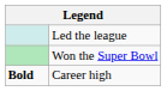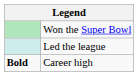 <table class="wikitable">
 <tr>
 <th colspan="2">Legend</th>
+</tr>
+<tr>
+<td style="background:#afe6ba; width:3em;"></td>
+<td>Won the <a href='#'>Super Bowl</a></td>
 </tr>
 <tr>
 <td style="background:#cfecec; width:3em;"></td>
 <td>Led the league</td>
 </tr>
 <tr>
-<td style="background:#afe6ba; width:3em;"></td>
-<td>Won the <a href='#'>Super Bowl</a></td>
-</tr>
-<tr>
 <td style="width:3em"><strong>Bold</strong></td>
 <td>Career high</td>
 </tr>
 </table>
